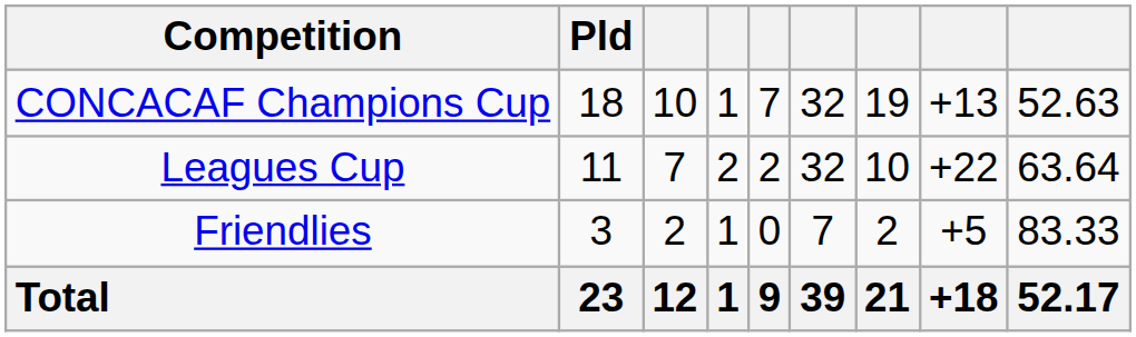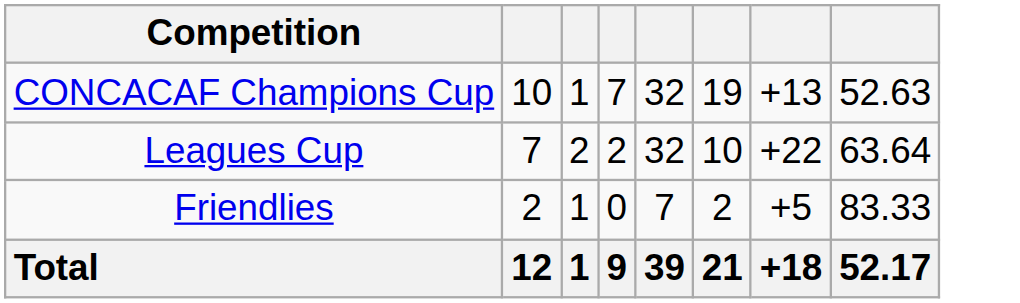 <table class="wikitable sortable" style="text-align:center;">
 <tr>
 <th>Competition</th>
-<th>Pld</th>
 <th></th>
 <th></th>
 <th></th>
 <th></th>
 <th></th>
 <th></th>
 <th></th>
 </tr>
 <tr>
 <td style="text-align:left;"><a href='#'>CONCACAF Champions Cup</a></td>
-<td>18</td>
 <td>10</td>
 <td>1</td>
 <td>7</td>
 <td>32</td>
 <td>19</td>
 <td>+13</td>
 <td>52.63</td>
 </tr>
 <tr>
 <td><a href='#'>Leagues Cup</a></td>
-<td>11</td>
 <td>7</td>
 <td>2</td>
 <td>2</td>
 <td>32</td>
 <td>10</td>
 <td>+22</td>
 <td>63.64</td>
 </tr>
 <tr>
 <td><a href='#'>Friendlies</a></td>
-<td>3</td>
 <td>2</td>
 <td>1</td>
 <td>0</td>
 <td>7</td>
 <td>2</td>
 <td>+5</td>
 <td>83.33</td>
 </tr>
 <tr>
 <th style="text-align:left;"><strong>Total</strong></th>
-<th>23</th>
 <th>12</th>
 <th>1</th>
 <th>9</th>
 <th>39</th>
 <th>21</th>
 <th>+18</th>
 <th>52.17</th>
 </tr>
 </table>
